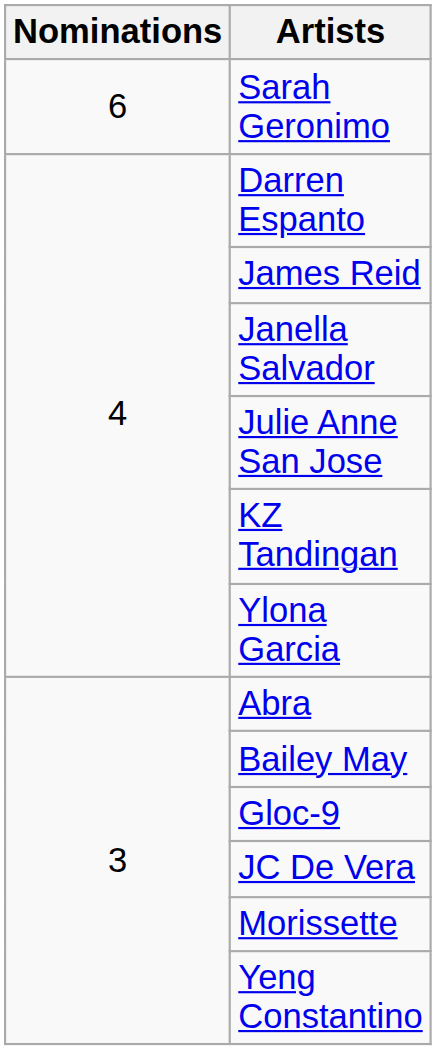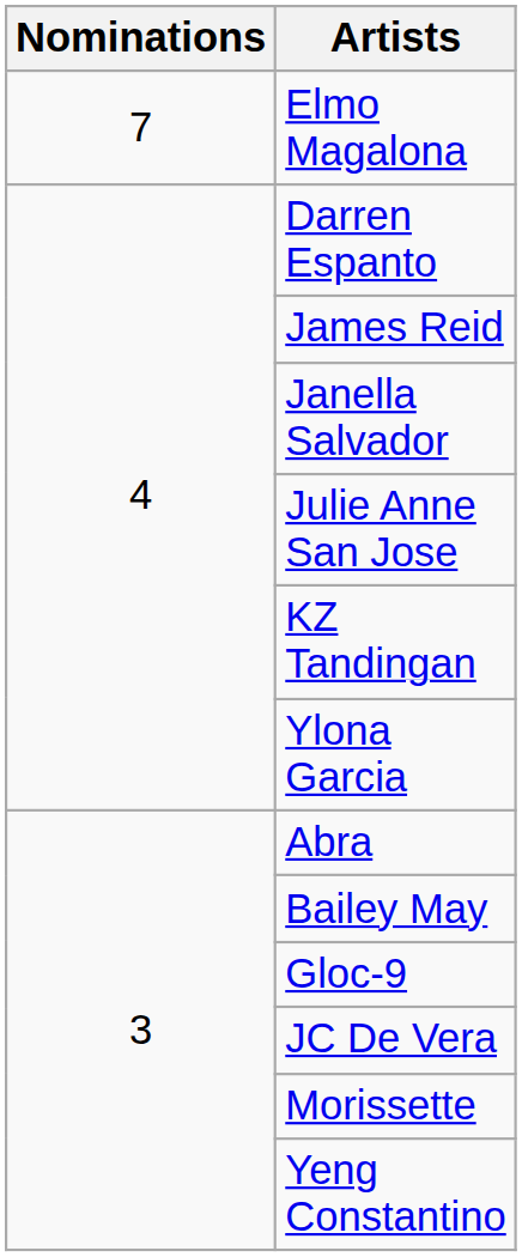 <table class="wikitable"  style="width:30%;">
 <tr>
 <th scope="col">Nominations</th>
 <th scope="col">Artists</th>
 </tr>
 <tr>
-<td align=center>6</td>
-<td><a href='#'>Sarah Geronimo</a></td>
+<td align=center>7</td>
+<td><a href='#'>Elmo Magalona</a></td>
 </tr>
 <tr>
 <td rowspan="6" align=center>4</td>
 <td><a href='#'>Darren Espanto</a></td>
 </tr>
 <tr>
 <td><a href='#'>James Reid</a></td>
 </tr>
 <tr>
 <td><a href='#'>Janella Salvador</a></td>
 </tr>
 <tr>
 <td><a href='#'>Julie Anne San Jose</a></td>
 </tr>
 <tr>
 <td><a href='#'>KZ Tandingan</a></td>
 </tr>
 <tr>
 <td><a href='#'>Ylona Garcia</a></td>
 </tr>
 <tr>
 <td rowspan="6" align=center>3</td>
 <td><a href='#'>Abra</a></td>
 </tr>
 <tr>
 <td><a href='#'>Bailey May</a></td>
 </tr>
 <tr>
 <td><a href='#'>Gloc-9</a></td>
 </tr>
 <tr>
 <td><a href='#'>JC De Vera</a></td>
 </tr>
 <tr>
 <td><a href='#'>Morissette</a></td>
 </tr>
 <tr>
 <td><a href='#'>Yeng Constantino</a></td>
 </tr>
 </table>
